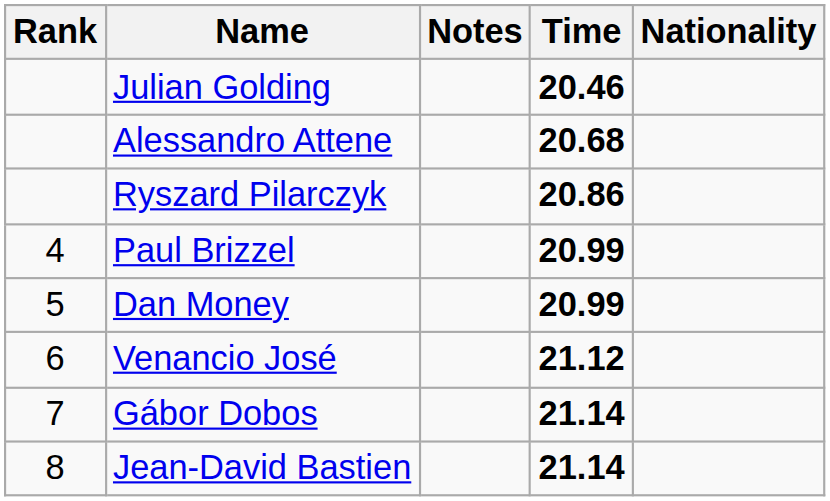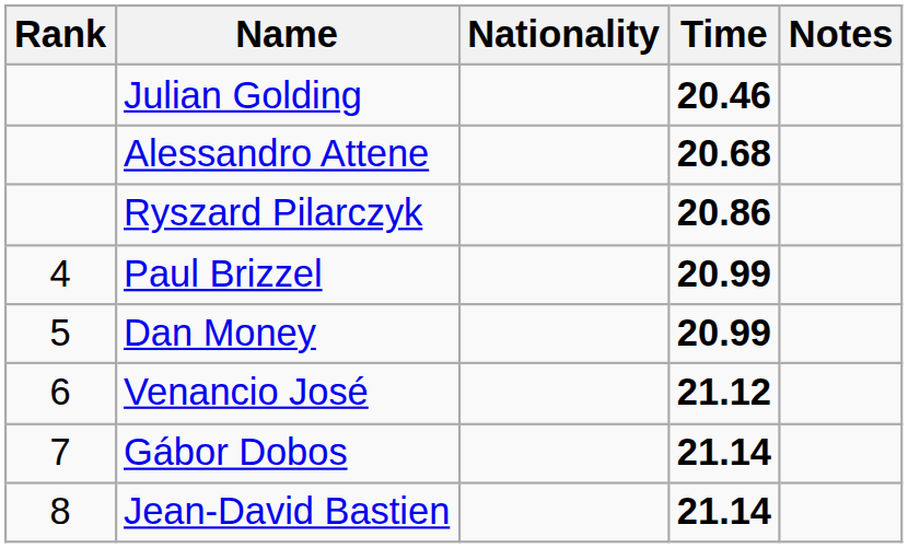 <table class="wikitable sortable" style="text-align:center">
 <tr>
 <th>Rank</th>
 <th>Name</th>
+<th>Nationality</th>
+<th>Time</th>
 <th>Notes</th>
-<th>Time</th>
-<th>Nationality</th>
 </tr>
 <tr>
 <td></td>
 <td align=left><a href='#'>Julian Golding</a></td>
+<td align=left></td>
+<td><strong>20.46</strong></td>
 <td></td>
-<td><strong>20.46</strong></td>
-<td align=left></td>
 </tr>
 <tr>
 <td></td>
 <td align=left><a href='#'>Alessandro Attene</a></td>
+<td align=left></td>
+<td><strong>20.68</strong></td>
 <td></td>
-<td><strong>20.68</strong></td>
-<td align=left></td>
 </tr>
 <tr>
 <td></td>
 <td align=left><a href='#'>Ryszard Pilarczyk</a></td>
+<td align=left></td>
+<td><strong>20.86</strong></td>
 <td></td>
-<td><strong>20.86</strong></td>
-<td align=left></td>
 </tr>
 <tr>
 <td>4</td>
 <td align=left><a href='#'>Paul Brizzel</a></td>
+<td align=left></td>
+<td><strong>20.99</strong></td>
 <td></td>
-<td><strong>20.99</strong></td>
-<td align=left></td>
 </tr>
 <tr>
 <td>5</td>
 <td align=left><a href='#'>Dan Money</a></td>
+<td align=left></td>
+<td><strong>20.99</strong></td>
 <td></td>
-<td><strong>20.99</strong></td>
-<td align=left></td>
 </tr>
 <tr>
 <td>6</td>
 <td align=left><a href='#'>Venancio José</a></td>
+<td align=left></td>
+<td><strong>21.12</strong></td>
 <td></td>
-<td><strong>21.12</strong></td>
-<td align=left></td>
 </tr>
 <tr>
 <td>7</td>
 <td align=left><a href='#'>Gábor Dobos</a></td>
+<td align=left></td>
+<td><strong>21.14</strong></td>
 <td></td>
-<td><strong>21.14</strong></td>
-<td align=left></td>
 </tr>
 <tr>
 <td>8</td>
 <td align=left><a href='#'>Jean-David Bastien</a></td>
+<td align=left></td>
+<td><strong>21.14</strong></td>
 <td></td>
-<td><strong>21.14</strong></td>
-<td align=left></td>
 </tr>
 </table>
